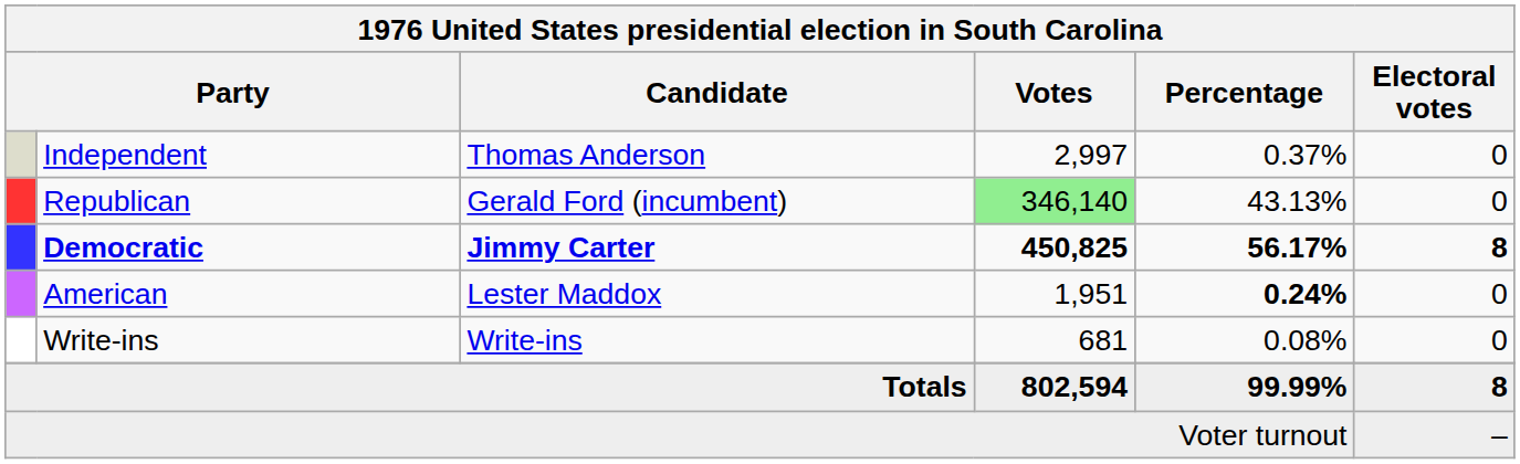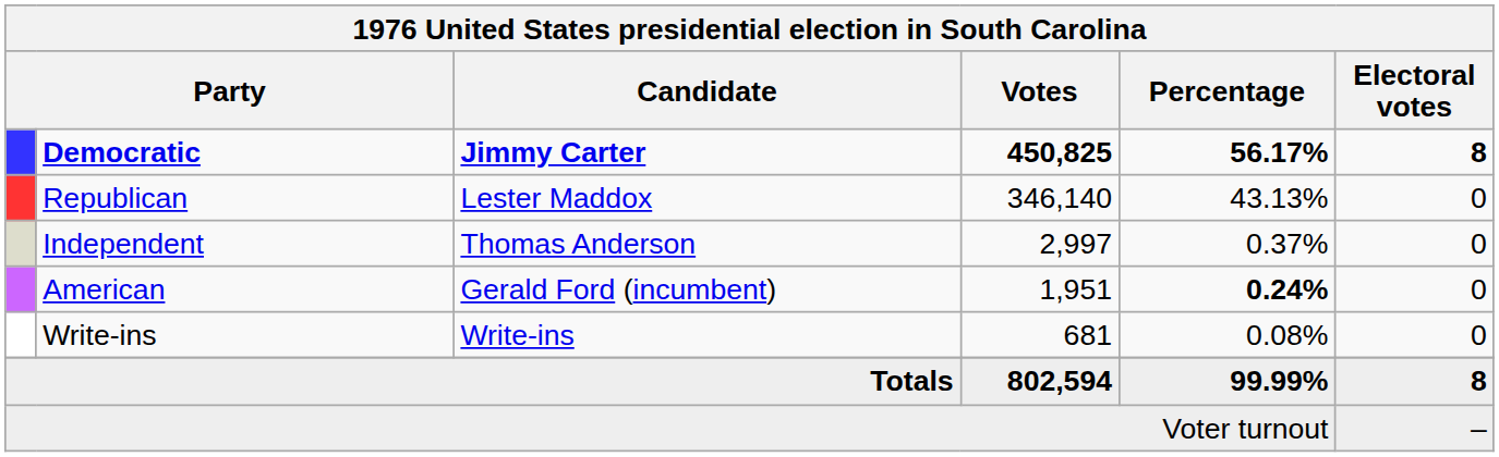 <table class="wikitable" style="font-size: 95%;">
 <tr>
 <th colspan="6">1976 United States presidential election in South Carolina</th>
 </tr>
 <tr>
 <th colspan="2" style="width: 15em">Party</th>
 <th style="width: 17em">Candidate</th>
 <th style="width: 5em">Votes</th>
 <th style="width: 7em">Percentage</th>
 <th style="width: 5em">Electoral votes</th>
 </tr>
 <tr>
+<th style="background-color:#3333FF; width: 3px"></th>
+<td style="width: 130px"><strong><a href='#'>Democratic</a></strong></td>
+<td><strong><a href='#'>Jimmy Carter</a></strong></td>
+<td align="right"><strong>450,825</strong></td>
+<td align="right"><strong>56.17%</strong></td>
+<td align="right"><strong>8</strong></td>
+</tr>
+<tr>
+<th style="background-color:#FF3333; width: 3px"></th>
+<td style="width: 130px"><a href='#'>Republican</a></td>
+<td><a href='#'>Lester Maddox</a></td>
+<td align="right">346,140</td>
+<td align="right">43.13%</td>
+<td align="right">0</td>
+</tr>
+<tr>
 <th style="background-color:#DDDDCC; width: 3px"></th>
 <td style="width: 130px"><a href='#'>Independent</a></td>
 <td><a href='#'>Thomas Anderson</a></td>
 <td align="right">2,997</td>
 <td align="right">0.37%</td>
 <td align="right">0</td>
 </tr>
 <tr>
-<th style="background-color:#FF3333; width: 3px"></th>
-<td style="width: 130px"><a href='#'>Republican</a></td>
-<td><a href='#'>Gerald Ford</a> (<a href='#'>incumbent</a>)</td>
-<td align="right" style="background: lightgreen;">346,140</td>
-<td align="right">43.13%</td>
-<td align="right">0</td>
-</tr>
-<tr>
-<th style="background-color:#3333FF; width: 3px"></th>
-<td style="width: 130px"><strong><a href='#'>Democratic</a></strong></td>
-<td><strong><a href='#'>Jimmy Carter</a></strong></td>
-<td align="right"><strong>450,825</strong></td>
-<td align="right"><strong>56.17%</strong></td>
-<td align="right"><strong>8</strong></td>
-</tr>
-<tr>
 <th style="background-color:#CC66FF; width: 3px"></th>
 <td style="width: 130px"><a href='#'>American</a></td>
-<td><a href='#'>Lester Maddox</a></td>
+<td><a href='#'>Gerald Ford</a> (<a href='#'>incumbent</a>)</td>
 <td align="right">1,951</td>
 <td align="right"><strong>0.24%</strong></td>
 <td align="right">0</td>
 </tr>
 <tr>
 <th style="background-color:#FFFFFF; width: 3px"></th>
 <td style="width: 130px">Write-ins</td>
 <td><a href='#'>Write-ins</a></td>
 <td align="right">681</td>
 <td align="right">0.08%</td>
 <td align="right">0</td>
 </tr>
 <tr>
 </tr>
 <tr bgcolor="#EEEEEE">
 <td colspan="3" align="right"><strong>Totals</strong></td>
 <td align="right"><strong>802,594</strong></td>
 <td align="right"><strong>99.99%</strong></td>
 <td align="right"><strong>8</strong></td>
 </tr>
 <tr bgcolor="#EEEEEE">
 <td colspan="5" align="right">Voter turnout</td>
 <td colspan="1" align="right">–</td>
 </tr>
 </table>
